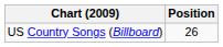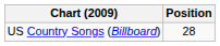 <table class="wikitable">
 <tr>
 <th scope="col">Chart (2009)</th>
 <th scope="col">Position</th>
 </tr>
 <tr>
 <td>US <a href='#'>Country Songs</a> (<em><a href='#'>Billboard</a></em>)</td>
-<td align="center">26</td>
+<td align="center">28</td>
 </tr>
 </table>
